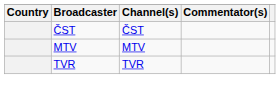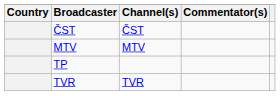 <table class="wikitable plainrowheaders">
 <tr>
 </tr>
 <tr>
 <th scope="col">Country</th>
 <th scope="col">Broadcaster</th>
 <th scope="col">Channel(s)</th>
 <th scope="col">Commentator(s)</th>
 <th scope="col"></th>
 </tr>
 <tr>
 <th scope="row"></th>
 <td><a href='#'>ČST</a></td>
 <td><a href='#'>ČST</a></td>
 <td></td>
 <td style="text-align:center"></td>
 </tr>
 <tr>
 <th scope="row"></th>
 <td><a href='#'>MTV</a></td>
 <td><a href='#'>MTV</a></td>
 <td></td>
 <td style="text-align:center"></td>
 </tr>
 <tr>
 <th scope="row"></th>
+<td><a href='#'>TP</a></td>
+<td></td>
+<td></td>
+<td style="text-align:center"></td>
+</tr>
+<tr>
+<th scope="row"></th>
 <td><a href='#'>TVR</a></td>
 <td><a href='#'>TVR</a></td>
 <td></td>
 <td style="text-align:center"></td>
 </tr>
 </table>
